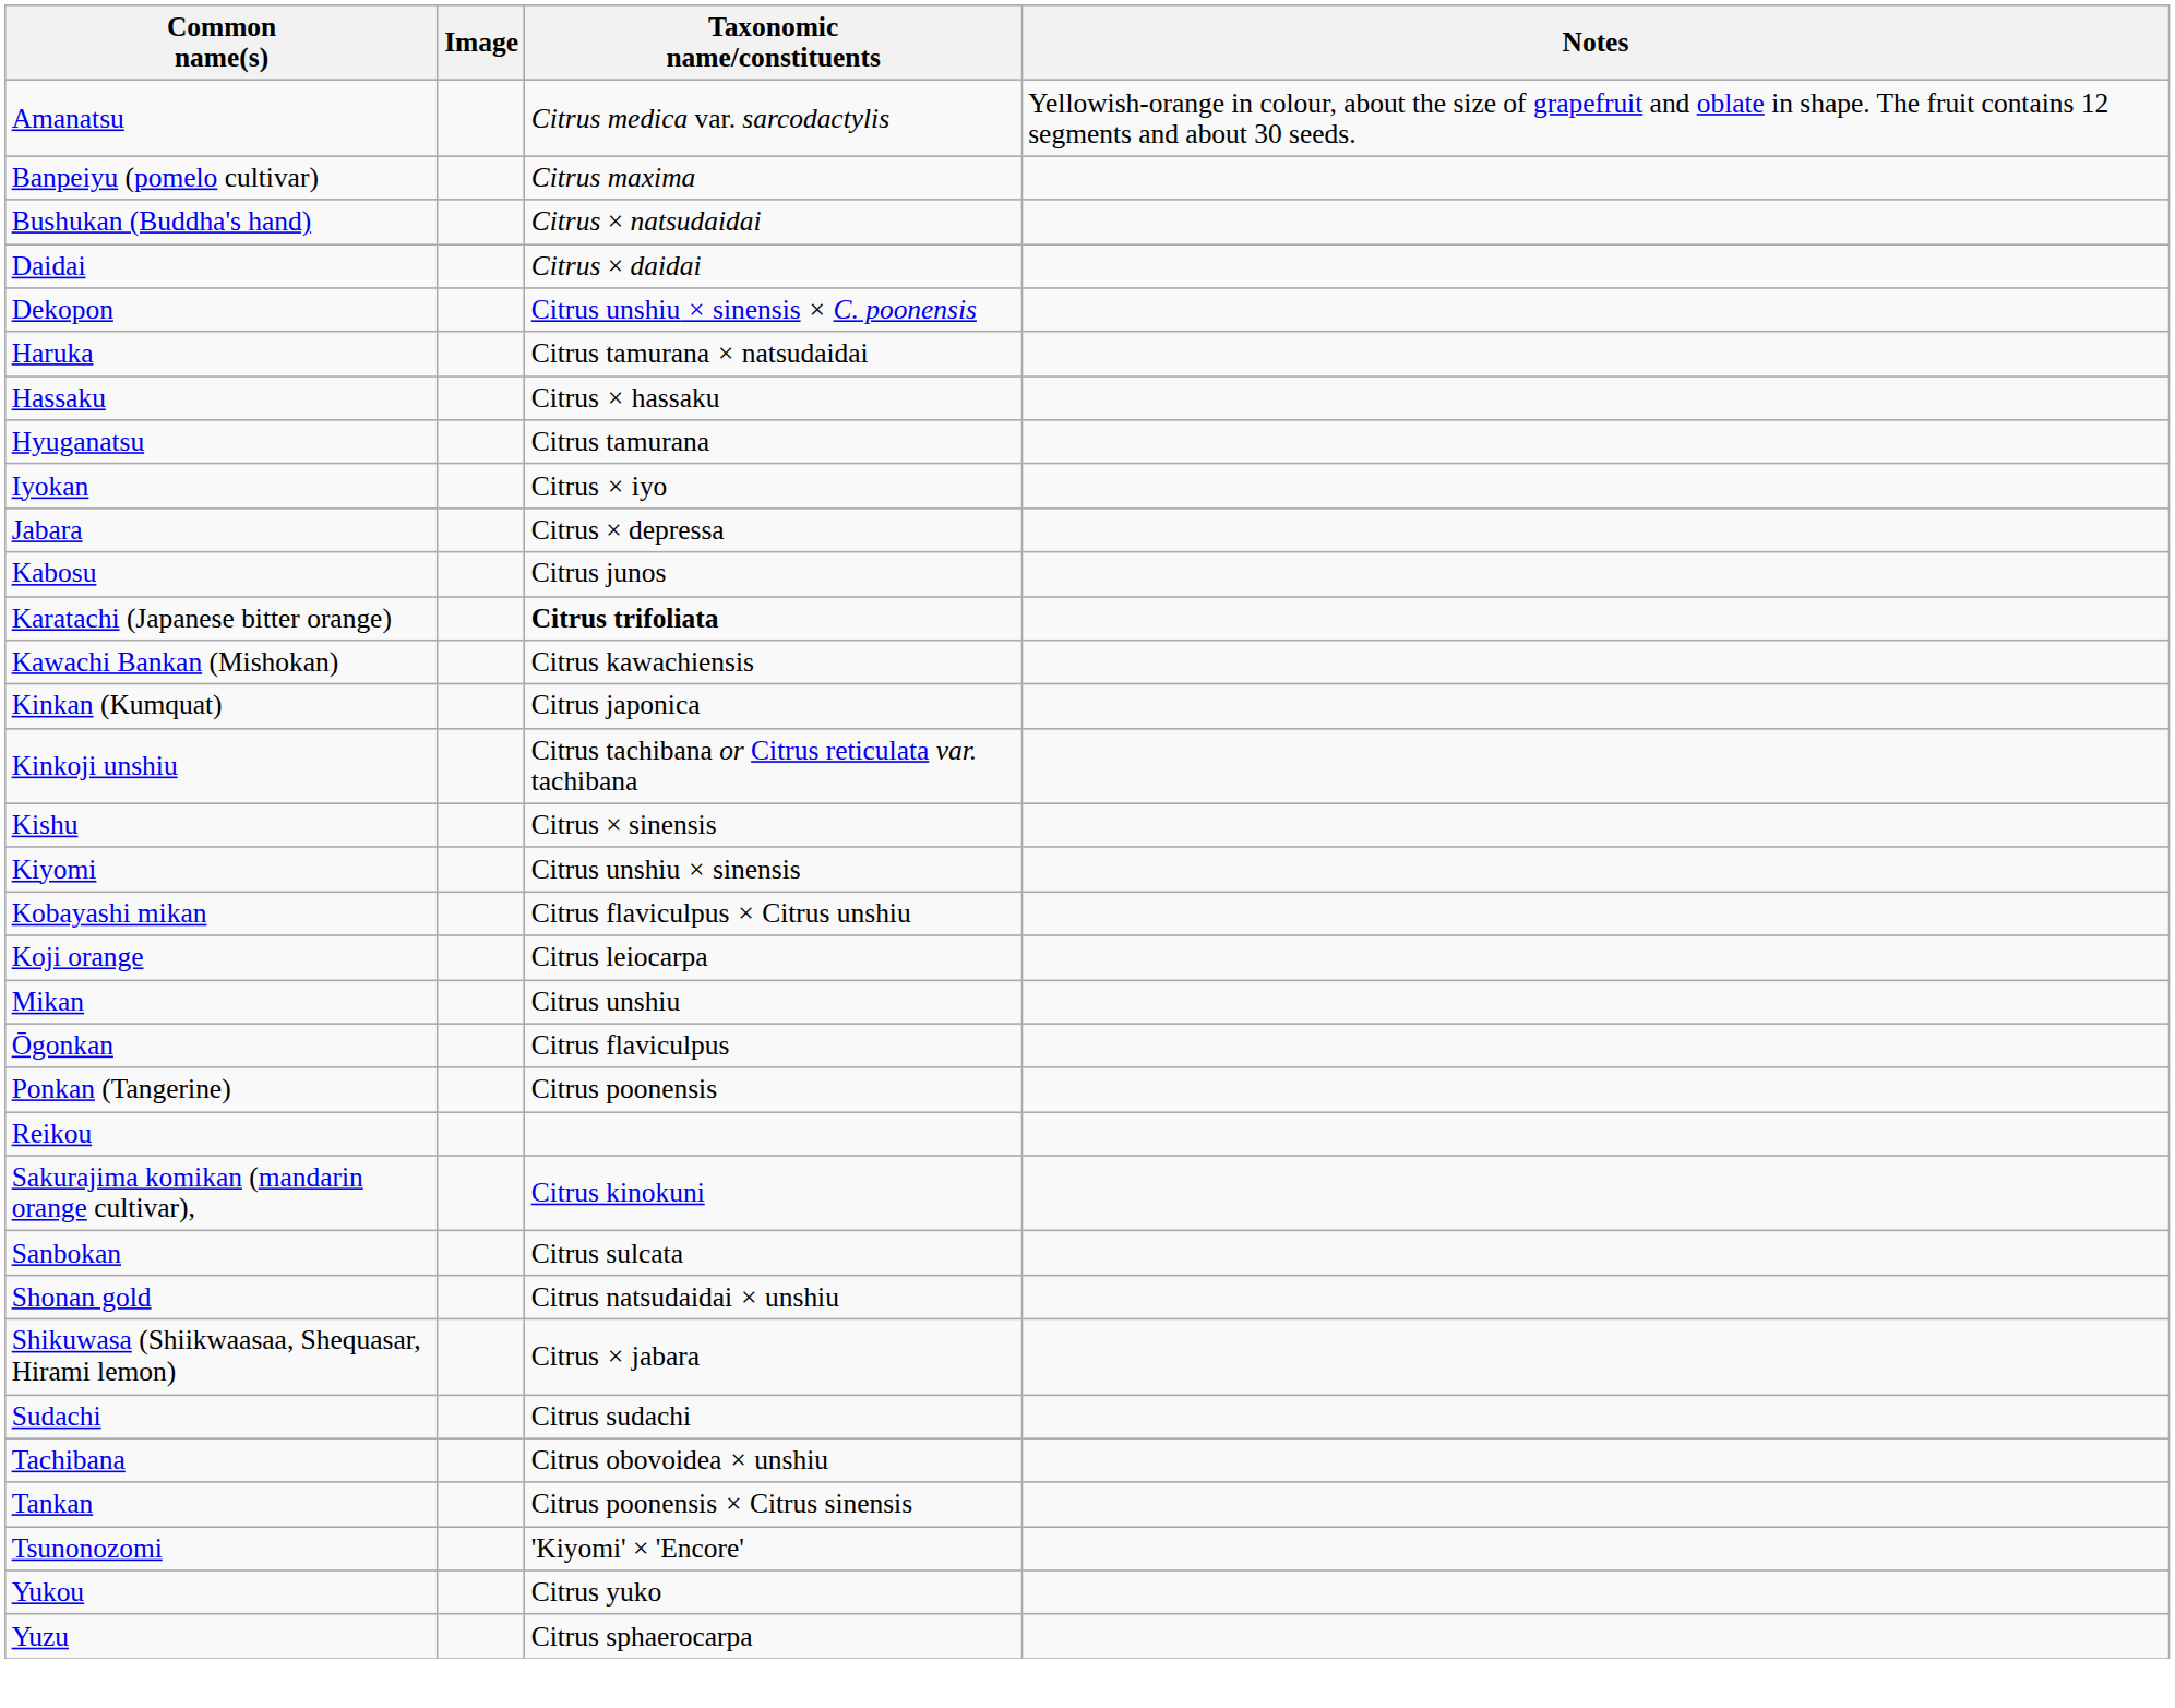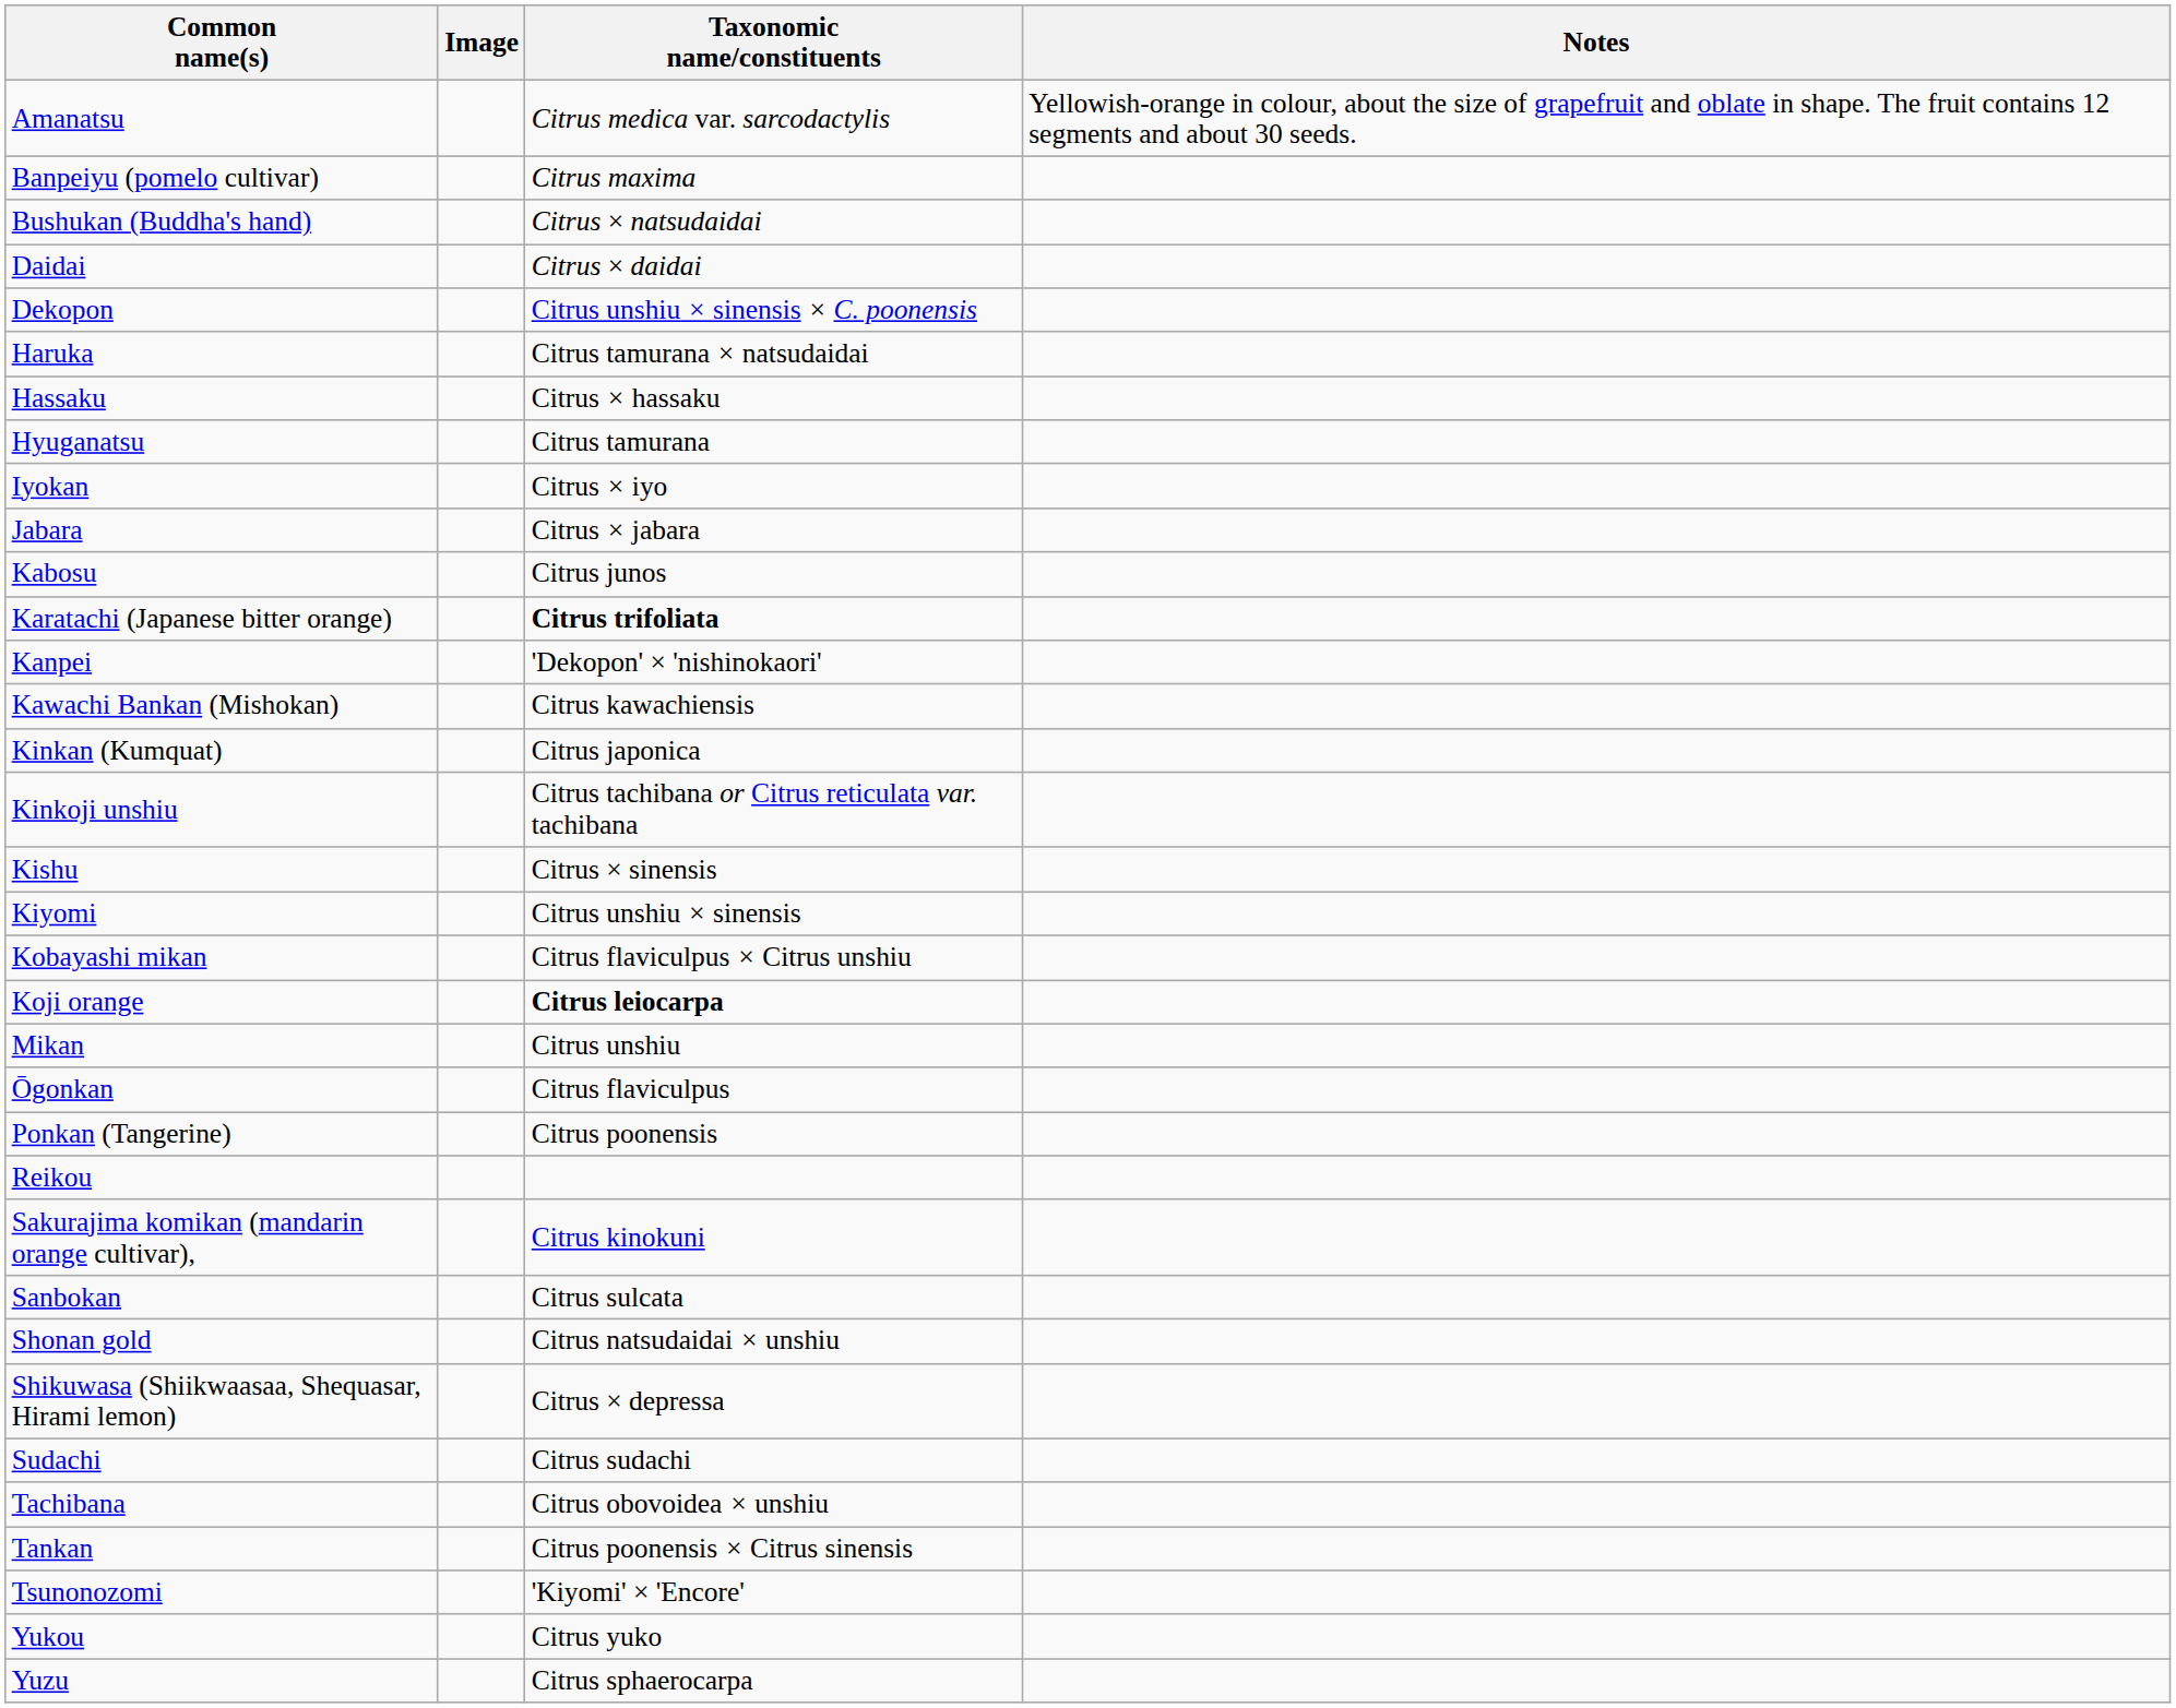 <table class="wikitable sortable">
 <tr>
 <th style="width:20%;">Common<br>name(s)</th>
 <th>Image</th>
 <th>Taxonomic<br>name/constituents</th>
 <th>Notes</th>
 </tr>
 <tr>
 <td><a href='#'>Amanatsu</a></td>
 <td></td>
 <td><em>Citrus medica</em> var. <em>sarcodactylis</em></td>
 <td>Yellowish-orange in colour, about the size of <a href='#'>grapefruit</a> and <a href='#'>oblate</a> in shape. The fruit contains 12 segments and about 30 seeds.</td>
 </tr>
 <tr>
 <td><a href='#'>Banpeiyu</a> (<a href='#'>pomelo</a> cultivar)</td>
 <td></td>
 <td><em>Citrus maxima</em></td>
 <td></td>
 </tr>
 <tr>
 <td><a href='#'>Bushukan (Buddha's hand)</a></td>
 <td></td>
 <td><em>Citrus</em> × <em>natsudaidai</em></td>
 <td></td>
 </tr>
 <tr>
 <td><a href='#'>Daidai</a></td>
 <td></td>
 <td><em>Citrus</em> × <em>daidai</em></td>
 <td></td>
 </tr>
 <tr>
 <td><a href='#'>Dekopon</a></td>
 <td></td>
 <td><em><a href='#'></em>Citrus unshiu<em> × </em>sinensis<em></a> × <a href='#'>C. poonensis</a></td>
 <td></td>
 </tr>
 <tr>
 <td><a href='#'>Haruka</a></td>
 <td></td>
 <td></em>Citrus tamurana<em> × </em>natsudaidai<em></td>
 <td></td>
 </tr>
 <tr>
 <td><a href='#'>Hassaku</a></td>
 <td></td>
 <td></em>Citrus<em> × </em>hassaku<em></td>
 <td></td>
 </tr>
 <tr>
 <td><a href='#'>Hyuganatsu</a></td>
 <td></td>
 <td></em>Citrus tamurana<em></td>
 <td></td>
 </tr>
 <tr>
 <td><a href='#'>Iyokan</a></td>
 <td></td>
 <td></em>Citrus<em> × </em>iyo<em></td>
 <td></td>
 </tr>
 <tr>
 <td><a href='#'>Jabara</a></td>
 <td></td>
-<td></em>Citrus × depressa<em></td>
+<td></em>Citrus<em> × </em>jabara<em></td>
 <td></td>
 </tr>
 <tr>
 <td><a href='#'>Kabosu</a></td>
 <td></td>
 <td></em>Citrus junos<em></td>
 <td></td>
 </tr>
 <tr>
 <td><a href='#'>Karatachi</a> (Japanese bitter orange)</td>
 <td></td>
 <td><strong></em>Citrus trifoliata<em></strong></td>
+<td></td>
+</tr>
+<tr>
+<td><a href='#'>Kanpei</a></td>
+<td></td>
+<td>'Dekopon' × 'nishinokaori'</td>
 <td></td>
 </tr>
 <tr>
 <td><a href='#'>Kawachi Bankan</a> (Mishokan)</td>
 <td></td>
 <td></em>Citrus kawachiensis<em></td>
 <td></td>
 </tr>
 <tr>
 <td><a href='#'>Kinkan</a> (Kumquat)</td>
 <td></td>
 <td></em>Citrus japonica<em></td>
 <td></td>
 </tr>
 <tr>
 <td><a href='#'>Kinkoji unshiu</a></td>
 <td></td>
 <td></em>Citrus tachibana<em> or </em><a href='#'>Citrus reticulata</a><em> var. </em>tachibana<em></td>
 <td></td>
 </tr>
 <tr>
 <td><a href='#'>Kishu</a></td>
 <td></td>
 <td></em>Citrus × sinensis<em></td>
 <td></td>
 </tr>
 <tr>
 <td><a href='#'>Kiyomi</a></td>
 <td></td>
 <td></em>Citrus unshiu<em> × </em>sinensis<em></td>
 <td></td>
 </tr>
 <tr>
 <td><a href='#'>Kobayashi mikan</a></td>
 <td></td>
 <td></em>Citrus flaviculpus<em> × </em>Citrus unshiu<em></td>
 <td></td>
 </tr>
 <tr>
 <td><a href='#'>Koji orange</a></td>
 <td></td>
-<td></em>Citrus leiocarpa<em></td>
+<td><strong></em>Citrus leiocarpa<em></strong></td>
 <td></td>
 </tr>
 <tr>
 <td><a href='#'>Mikan</a></td>
 <td></td>
 <td></em>Citrus unshiu<em></td>
 <td></td>
 </tr>
 <tr>
 <td><a href='#'>Ōgonkan</a></td>
 <td></td>
 <td></em>Citrus flaviculpus<em></td>
 <td></td>
 </tr>
 <tr>
 <td><a href='#'>Ponkan</a> (Tangerine)</td>
 <td></td>
 <td></em>Citrus poonensis<em></td>
 <td></td>
 </tr>
 <tr>
 <td><a href='#'>Reikou</a></td>
 <td></td>
 <td></td>
 <td></td>
 </tr>
 <tr>
 <td><a href='#'>Sakurajima komikan</a> (<a href='#'>mandarin orange</a> cultivar),</td>
 <td></td>
 <td></em><a href='#'>Citrus kinokuni</a><em></td>
 <td></td>
 </tr>
 <tr>
 <td><a href='#'>Sanbokan</a></td>
 <td></td>
 <td></em>Citrus sulcata<em></td>
 <td></td>
 </tr>
 <tr>
 <td><a href='#'>Shonan gold</a></td>
 <td></td>
 <td></em>Citrus natsudaidai<em> × </em>unshiu<em></td>
 <td></td>
 </tr>
 <tr>
 <td><a href='#'>Shikuwasa</a> (Shiikwaasaa, Shequasar, Hirami lemon)</td>
 <td></td>
-<td></em>Citrus<em> × </em>jabara<em></td>
+<td></em>Citrus × depressa<em></td>
 <td></td>
 </tr>
 <tr>
 <td><a href='#'>Sudachi</a></td>
 <td></td>
 <td></em>Citrus sudachi<em></td>
 <td></td>
 </tr>
 <tr>
 <td><a href='#'>Tachibana</a></td>
 <td></td>
 <td></em>Citrus obovoidea<em> × </em>unshiu<em></td>
 <td></td>
 </tr>
 <tr>
 <td><a href='#'>Tankan</a></td>
 <td></td>
 <td></em>Citrus poonensis<em> × </em>Citrus sinensis<em></td>
 <td></td>
 </tr>
 <tr>
 <td><a href='#'>Tsunonozomi</a></td>
 <td></td>
 <td>'Kiyomi' × 'Encore'</td>
 <td></td>
 </tr>
 <tr>
 <td><a href='#'>Yukou</a></td>
 <td></td>
 <td></em>Citrus yuko<em></td>
 <td></td>
 </tr>
 <tr>
 <td><a href='#'>Yuzu</a></td>
 <td></td>
 <td></em>Citrus sphaerocarpa<em></td>
 <td></td>
 </tr>
 </table>
